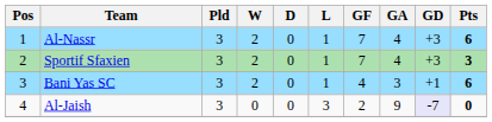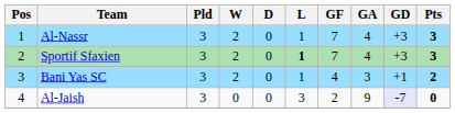 <table class="wikitable" style="text-align:center;">
 <tr>
 <th width=33>Pos</th>
 <th width=175>Team</th>
 <th width=33 abbr="Played">Pld</th>
 <th width=33 abbr="Won">W</th>
 <th width=33 abbr="Drawn">D</th>
 <th width=33 abbr="Lost">L</th>
 <th width=33 abbr="Goals for">GF</th>
 <th width=33 abbr="Goals against">GA</th>
 <th width=33 abbr="Goal difference">GD</th>
 <th width=33 abbr="Points">Pts</th>
 </tr>
 <tr style="background: #97DEFF;">
 <td>1</td>
 <td align=left><a href='#'>Al-Nassr</a></td>
 <td>3</td>
 <td>2</td>
 <td>0</td>
 <td>1</td>
 <td>7</td>
 <td>4</td>
 <td>+3</td>
-<td><strong>6</strong></td>
+<td><strong>3</strong></td>
 </tr>
 <tr style="background: #ACE1AF;">
 <td>2</td>
 <td align=left><a href='#'>Sportif Sfaxien</a></td>
 <td>3</td>
 <td>2</td>
 <td>0</td>
-<td>1</td>
+<td><strong>1</strong></td>
 <td>7</td>
 <td>4</td>
 <td>+3</td>
 <td><strong>3</strong></td>
 </tr>
 <tr style="background: #97DEFF;">
 <td>3</td>
 <td align=left><a href='#'>Bani Yas SC</a></td>
 <td>3</td>
 <td>2</td>
 <td>0</td>
 <td>1</td>
 <td>4</td>
 <td>3</td>
 <td>+1</td>
-<td><strong>6</strong></td>
+<td><strong>2</strong></td>
 </tr>
 <tr>
 <td>4</td>
 <td align=left><a href='#'>Al-Jaish</a></td>
 <td>3</td>
 <td>0</td>
 <td>0</td>
 <td>3</td>
 <td>2</td>
 <td>9</td>
 <td style="background: lavender;">-7</td>
 <td><strong>0</strong></td>
 </tr>
 <tr>
 </tr>
 </table>
